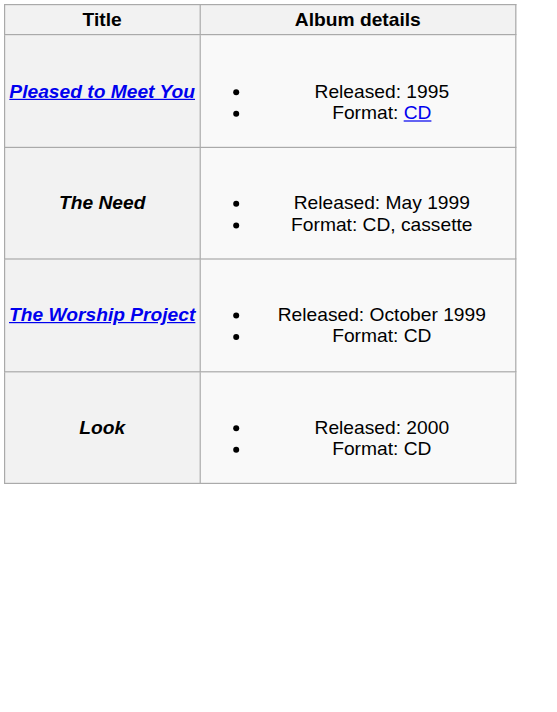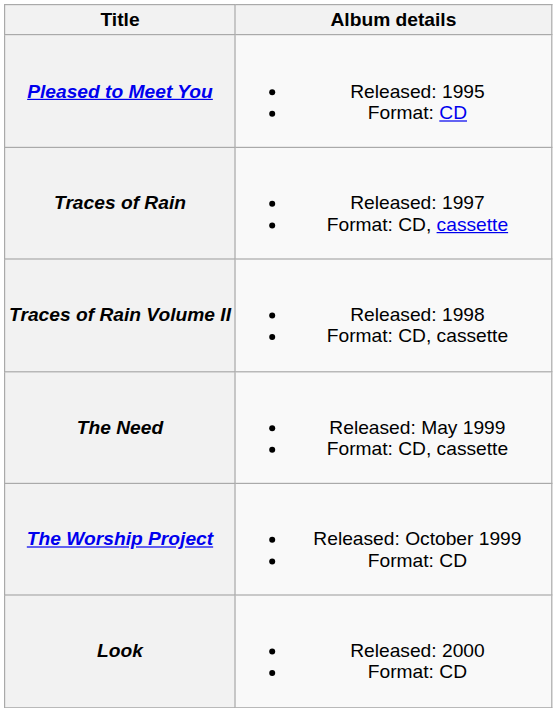 <table class="wikitable plainrowheaders" style="text-align:center;">
 <tr>
 <th scope="col">Title</th>
 <th scope="col" style="width:16em;">Album details</th>
 </tr>
 <tr>
 <th scope="row"><em><a href='#'>Pleased to Meet You</a></em></th>
 <td><br><ul><li>Released: 1995</li><li>Format: <a href='#'>CD</a></li></ul></td>
+</tr>
+<tr>
+<th scope="row"><em>Traces of Rain</em></th>
+<td><br><ul><li>Released: 1997</li><li>Format: CD, <a href='#'>cassette</a></li></ul></td>
+</tr>
+<tr>
+<th scope="row"><em>Traces of Rain Volume II</em></th>
+<td><br><ul><li>Released: 1998</li><li>Format: CD, cassette</li></ul></td>
 </tr>
 <tr>
 <th scope="row"><em>The Need</em></th>
 <td><br><ul><li>Released: May 1999</li><li>Format: CD, cassette</li></ul></td>
 </tr>
 <tr>
 <th scope="row"><em><a href='#'>The Worship Project</a></em></th>
 <td><br><ul><li>Released: October 1999</li><li>Format: CD</li></ul></td>
 </tr>
 <tr>
 <th scope="row"><em>Look</em></th>
 <td><br><ul><li>Released: 2000</li><li>Format: CD</li></ul></td>
 </tr>
 </table>
